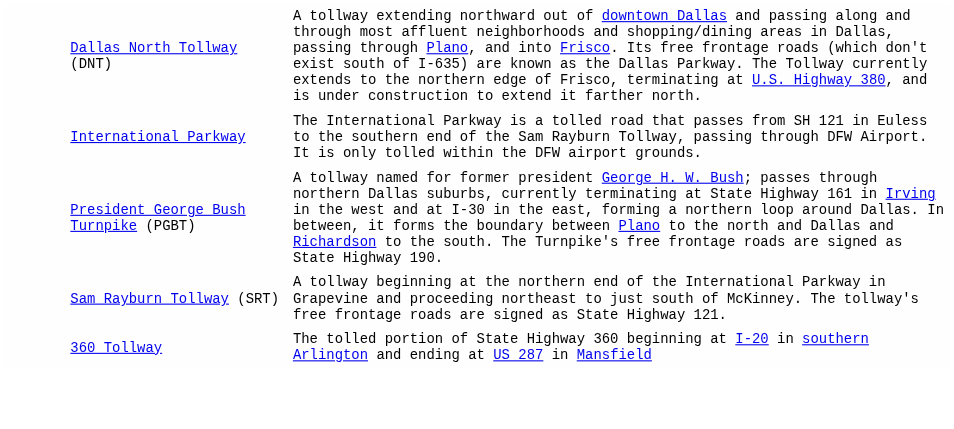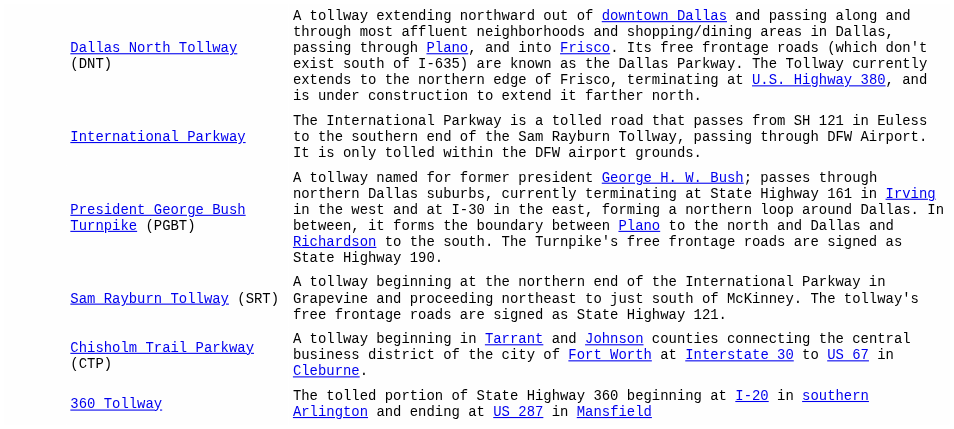 <table width="100%" cellpadding="4" cellspacing="0">
 <tr>
 <td style="width:50px; text-align:center" bgcolor="#FEFEFE"></td>
 <td style="width:200px; text-align:left" bgcolor="#FEFEFE"><a href='#'>Dallas North Tollway</a> (DNT)</td>
 <td bgcolor="#FEFEFE">A tollway extending northward out of <a href='#'>downtown Dallas</a> and passing along and through most affluent neighborhoods and shopping/dining areas in Dallas, passing through <a href='#'>Plano</a>, and into <a href='#'>Frisco</a>.  Its free frontage roads (which don't exist south of I-635) are known as the Dallas Parkway.  The Tollway currently extends to the northern edge of Frisco, terminating at <a href='#'>U.S. Highway 380</a>, and is under construction to extend it farther north.</td>
 </tr>
 <tr>
 <td style="width:50px; text-align:center" bgcolor="#FEFEFE"><br></td>
 <td style="width:200px; text-align:left" bgcolor="#FEFEFE"><a href='#'>International Parkway</a></td>
 <td bgcolor="#FEFEFE">The International Parkway is a tolled road that passes from SH 121 in Euless to the southern end of the Sam Rayburn Tollway, passing through DFW Airport. It is only tolled within the DFW airport grounds.</td>
 </tr>
 <tr>
 <td style="width:50px; text-align:center" bgcolor="#FEFEFE"><br></td>
 <td style="width:200px; text-align:left" bgcolor="#FEFEFE"><a href='#'>President George Bush Turnpike</a> (PGBT)</td>
 <td bgcolor="#FEFEFE">A tollway named for former president <a href='#'>George H. W. Bush</a>; passes through northern Dallas suburbs, currently terminating at State Highway 161 in <a href='#'>Irving</a> in the west and at I-30 in the east, forming a northern loop around Dallas. In between, it forms the boundary between <a href='#'>Plano</a> to the north and Dallas and <a href='#'>Richardson</a> to the south. The Turnpike's free frontage roads are signed as State Highway 190.</td>
 </tr>
 <tr>
 <td style="width:50px; text-align:center" bgcolor="#FEFEFE"><br></td>
 <td style="width:200px; text-align:left" bgcolor="#FEFEFE"><a href='#'>Sam Rayburn Tollway</a> (SRT)</td>
 <td bgcolor="#FEFEFE">A tollway beginning at the northern end of the International Parkway in Grapevine and proceeding northeast to just south of McKinney. The tollway's free frontage roads are signed as State Highway 121.</td>
 </tr>
 <tr>
 <td style="width:50px; text-align:center" bgcolor="#FEFEFE"></td>
+<td style="width:200px; text-align:left" bgcolor="#FEFEFE"><a href='#'>Chisholm Trail Parkway</a> (CTP)</td>
+<td bgcolor="#FEFEFE">A tollway beginning in <a href='#'>Tarrant</a> and <a href='#'>Johnson</a> counties connecting the central business district of the city of <a href='#'>Fort Worth</a> at <a href='#'>Interstate 30</a> to <a href='#'>US 67</a> in <a href='#'>Cleburne</a>.</td>
+</tr>
+<tr>
+<td style="width:50px; text-align:center" bgcolor="#FEFEFE"></td>
 <td style="width:200px; text-align:left" bgcolor="#FEFEFE"><a href='#'>360 Tollway</a></td>
 <td bgcolor="#FEFEFE">The tolled portion of State Highway 360 beginning at <a href='#'>I-20</a> in <a href='#'>southern Arlington</a> and ending at <a href='#'>US 287</a> in <a href='#'>Mansfield</a></td>
 </tr>
 </table>
